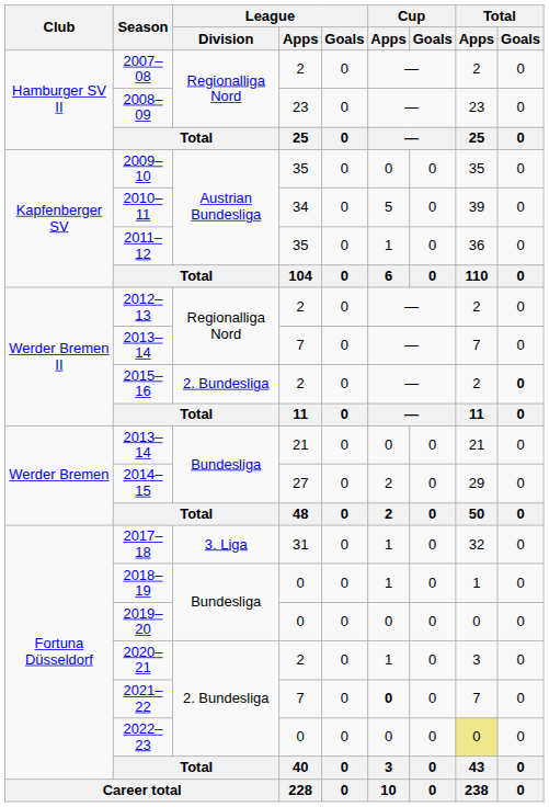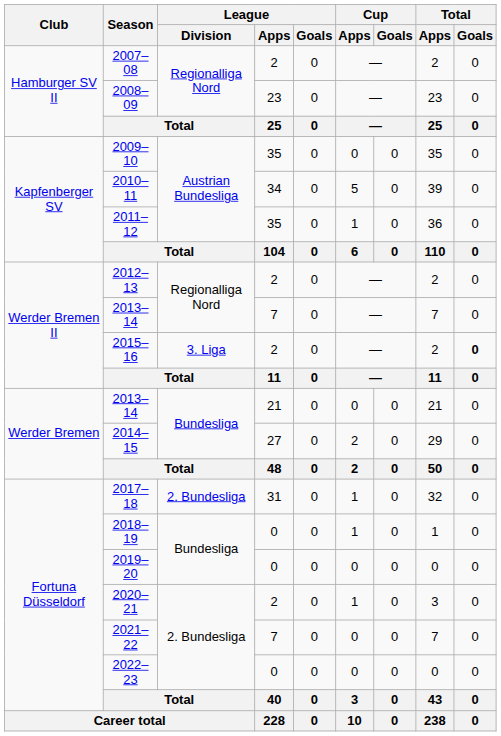 <table class="wikitable" style="text-align:center">
 <tr>
 <th rowspan="2">Club</th>
 <th rowspan="2">Season</th>
 <th colspan="3">League</th>
 <th colspan="2">Cup</th>
 <th colspan="2">Total</th>
 </tr>
 <tr>
 <th>Division</th>
 <th>Apps</th>
 <th>Goals</th>
 <th>Apps</th>
 <th>Goals</th>
 <th>Apps</th>
 <th>Goals</th>
 </tr>
 <tr>
 <td rowspan="3"><a href='#'>Hamburger SV II</a></td>
 <td><a href='#'>2007–08</a></td>
 <td rowspan="2"><a href='#'>Regionalliga Nord</a></td>
 <td>2</td>
 <td>0</td>
 <td colspan="2">—</td>
 <td>2</td>
 <td>0</td>
 </tr>
 <tr>
 <td><a href='#'>2008–09</a></td>
 <td>23</td>
 <td>0</td>
 <td colspan="2">—</td>
 <td>23</td>
 <td>0</td>
 </tr>
 <tr>
 <th colspan="2">Total</th>
 <th>25</th>
 <th>0</th>
 <th colspan="2">—</th>
 <th>25</th>
 <th>0</th>
 </tr>
 <tr>
 <td rowspan="4"><a href='#'>Kapfenberger SV</a></td>
 <td><a href='#'>2009–10</a></td>
 <td rowspan="3"><a href='#'>Austrian Bundesliga</a></td>
 <td>35</td>
 <td>0</td>
 <td>0</td>
 <td>0</td>
 <td>35</td>
 <td>0</td>
 </tr>
 <tr>
 <td><a href='#'>2010–11</a></td>
 <td>34</td>
 <td>0</td>
 <td>5</td>
 <td>0</td>
 <td>39</td>
 <td>0</td>
 </tr>
 <tr>
 <td><a href='#'>2011–12</a></td>
 <td>35</td>
 <td>0</td>
 <td>1</td>
 <td>0</td>
 <td>36</td>
 <td>0</td>
 </tr>
 <tr>
 <th colspan="2">Total</th>
 <th>104</th>
 <th>0</th>
 <th>6</th>
 <th>0</th>
 <th>110</th>
 <th>0</th>
 </tr>
 <tr>
 <td rowspan="4"><a href='#'>Werder Bremen II</a></td>
 <td><a href='#'>2012–13</a></td>
 <td rowspan="2">Regionalliga Nord</td>
 <td>2</td>
 <td>0</td>
 <td colspan="2">—</td>
 <td>2</td>
 <td>0</td>
 </tr>
 <tr>
 <td><a href='#'>2013–14</a></td>
 <td>7</td>
 <td>0</td>
 <td colspan="2">—</td>
 <td>7</td>
 <td>0</td>
 </tr>
 <tr>
 <td><a href='#'>2015–16</a></td>
-<td><a href='#'>2. Bundesliga</a></td>
+<td><a href='#'>3. Liga</a></td>
 <td>2</td>
 <td>0</td>
 <td colspan="2">—</td>
 <td>2</td>
 <td><strong>0</strong></td>
 </tr>
 <tr>
 <th colspan="2">Total</th>
 <th>11</th>
 <th>0</th>
 <th colspan="2">—</th>
 <th>11</th>
 <th>0</th>
 </tr>
 <tr>
 <td rowspan="3"><a href='#'>Werder Bremen</a></td>
 <td><a href='#'>2013–14</a></td>
 <td rowspan="2"><a href='#'>Bundesliga</a></td>
 <td>21</td>
 <td>0</td>
 <td>0</td>
 <td>0</td>
 <td>21</td>
 <td>0</td>
 </tr>
 <tr>
 <td><a href='#'>2014–15</a></td>
 <td>27</td>
 <td>0</td>
 <td>2</td>
 <td>0</td>
 <td>29</td>
 <td>0</td>
 </tr>
 <tr>
 <th colspan="2">Total</th>
 <th>48</th>
 <th>0</th>
 <th>2</th>
 <th>0</th>
 <th>50</th>
 <th>0</th>
 </tr>
 <tr>
 <td rowspan="7"><a href='#'>Fortuna Düsseldorf</a></td>
 <td><a href='#'>2017–18</a></td>
-<td><a href='#'>3. Liga</a></td>
+<td><a href='#'>2. Bundesliga</a></td>
 <td>31</td>
 <td>0</td>
 <td>1</td>
 <td>0</td>
 <td>32</td>
 <td>0</td>
 </tr>
 <tr>
 <td><a href='#'>2018–19</a></td>
 <td rowspan="2">Bundesliga</td>
 <td>0</td>
 <td>0</td>
 <td>1</td>
 <td>0</td>
 <td>1</td>
 <td>0</td>
 </tr>
 <tr>
 <td><a href='#'>2019–20</a></td>
 <td>0</td>
 <td>0</td>
 <td>0</td>
 <td>0</td>
 <td>0</td>
 <td>0</td>
 </tr>
 <tr>
 <td><a href='#'>2020–21</a></td>
 <td rowspan="3">2. Bundesliga</td>
 <td>2</td>
 <td>0</td>
 <td>1</td>
 <td>0</td>
 <td>3</td>
 <td>0</td>
 </tr>
 <tr>
 <td><a href='#'>2021–22</a></td>
 <td>7</td>
 <td>0</td>
-<td><strong>0</strong></td>
+<td>0</td>
 <td>0</td>
 <td>7</td>
 <td>0</td>
 </tr>
 <tr>
 <td><a href='#'>2022–23</a></td>
 <td>0</td>
 <td>0</td>
 <td>0</td>
 <td>0</td>
-<td style="background: khaki;">0</td>
+<td>0</td>
 <td>0</td>
 </tr>
 <tr>
 <th colspan="2">Total</th>
 <th>40</th>
 <th>0</th>
 <th>3</th>
 <th>0</th>
 <th>43</th>
 <th>0</th>
 </tr>
 <tr>
 <th colspan="3">Career total</th>
 <th>228</th>
 <th>0</th>
 <th>10</th>
 <th>0</th>
 <th>238</th>
 <th>0</th>
 </tr>
 </table>
